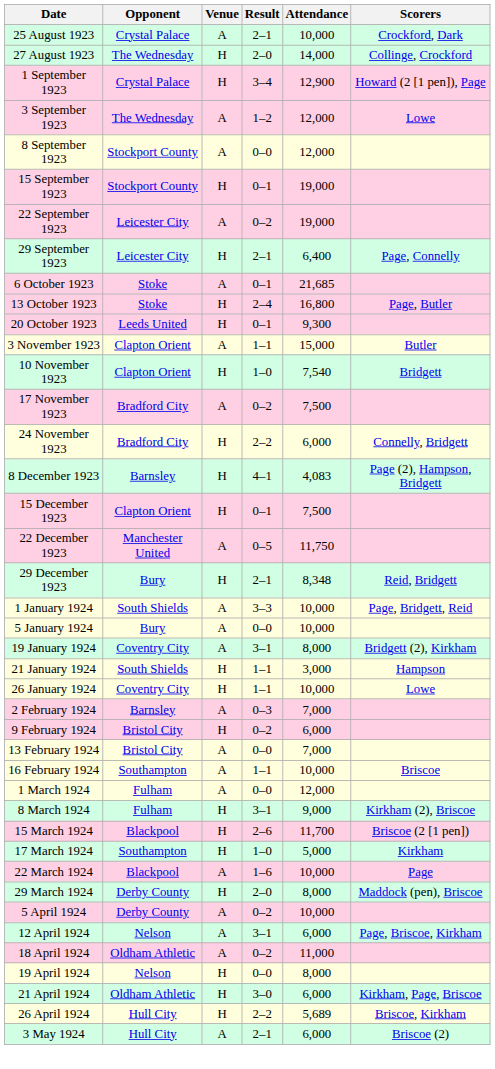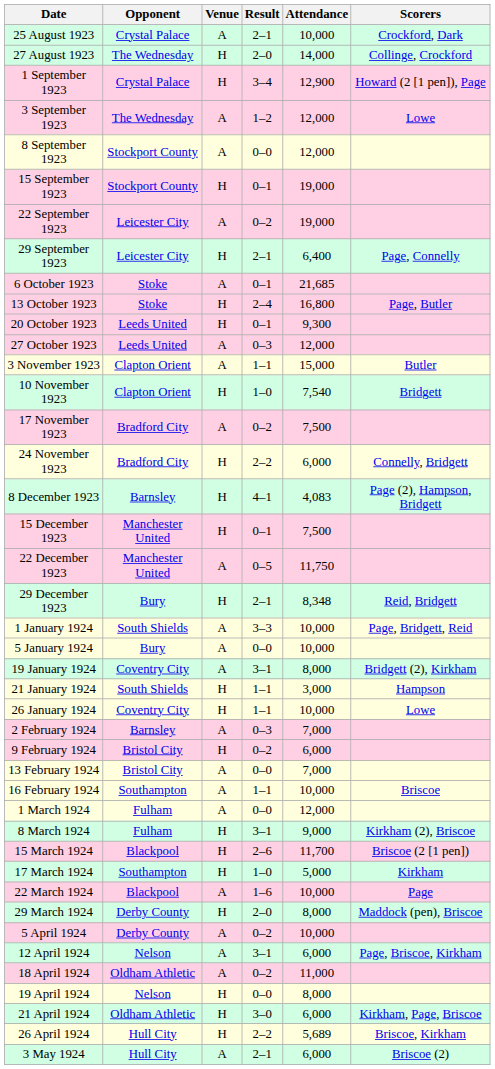 <table class="wikitable sortable" style="font-size:100%; text-align:center">
 <tr>
 <th>Date</th>
 <th>Opponent</th>
 <th>Venue</th>
 <th>Result</th>
 <th>Attendance</th>
 <th>Scorers</th>
 </tr>
 <tr style="background-color: #d0ffe3;">
 <td>25 August 1923</td>
 <td><a href='#'>Crystal Palace</a></td>
 <td>A</td>
 <td>2–1</td>
 <td>10,000</td>
 <td><a href='#'>Crockford</a>, <a href='#'>Dark</a></td>
 </tr>
 <tr style="background-color: #d0ffe3;">
 <td>27 August 1923</td>
 <td><a href='#'>The Wednesday</a></td>
 <td>H</td>
 <td>2–0</td>
 <td>14,000</td>
 <td><a href='#'>Collinge</a>, <a href='#'>Crockford</a></td>
 </tr>
 <tr style="background-color: #ffd0e3;">
 <td>1 September 1923</td>
 <td><a href='#'>Crystal Palace</a></td>
 <td>H</td>
 <td>3–4</td>
 <td>12,900</td>
 <td><a href='#'>Howard</a> (2 [1 pen]), <a href='#'>Page</a></td>
 </tr>
 <tr style="background-color: #ffd0e3;">
 <td>3 September 1923</td>
 <td><a href='#'>The Wednesday</a></td>
 <td>A</td>
 <td>1–2</td>
 <td>12,000</td>
 <td><a href='#'>Lowe</a></td>
 </tr>
 <tr style="background-color: #ffffdd;">
 <td>8 September 1923</td>
 <td><a href='#'>Stockport County</a></td>
 <td>A</td>
 <td>0–0</td>
 <td>12,000</td>
 <td></td>
 </tr>
 <tr style="background-color: #ffd0e3;">
 <td>15 September 1923</td>
 <td><a href='#'>Stockport County</a></td>
 <td>H</td>
 <td>0–1</td>
 <td>19,000</td>
 <td></td>
 </tr>
 <tr style="background-color: #ffd0e3;">
 <td>22 September 1923</td>
 <td><a href='#'>Leicester City</a></td>
 <td>A</td>
 <td>0–2</td>
 <td>19,000</td>
 <td></td>
 </tr>
 <tr style="background-color: #d0ffe3;">
 <td>29 September 1923</td>
 <td><a href='#'>Leicester City</a></td>
 <td>H</td>
 <td>2–1</td>
 <td>6,400</td>
 <td><a href='#'>Page</a>, <a href='#'>Connelly</a></td>
 </tr>
 <tr style="background-color: #ffd0e3;">
 <td>6 October 1923</td>
 <td><a href='#'>Stoke</a></td>
 <td>A</td>
 <td>0–1</td>
 <td>21,685</td>
 <td></td>
 </tr>
 <tr style="background-color: #ffd0e3;">
 <td>13 October 1923</td>
 <td><a href='#'>Stoke</a></td>
 <td>H</td>
 <td>2–4</td>
 <td>16,800</td>
 <td><a href='#'>Page</a>, <a href='#'>Butler</a></td>
 </tr>
 <tr style="background-color: #ffd0e3;">
 <td>20 October 1923</td>
 <td><a href='#'>Leeds United</a></td>
 <td>H</td>
 <td>0–1</td>
 <td>9,300</td>
 <td></td>
 </tr>
+<tr style="background-color: #ffd0e3;">
+<td>27 October 1923</td>
+<td><a href='#'>Leeds United</a></td>
+<td>A</td>
+<td>0–3</td>
+<td>12,000</td>
+<td></td>
+</tr>
 <tr style="background-color: #ffffdd;">
 <td>3 November 1923</td>
 <td><a href='#'>Clapton Orient</a></td>
 <td>A</td>
 <td>1–1</td>
 <td>15,000</td>
 <td><a href='#'>Butler</a></td>
 </tr>
 <tr style="background-color: #d0ffe3;">
 <td>10 November 1923</td>
 <td><a href='#'>Clapton Orient</a></td>
 <td>H</td>
 <td>1–0</td>
 <td>7,540</td>
 <td><a href='#'>Bridgett</a></td>
 </tr>
 <tr style="background-color: #ffd0e3;">
 <td>17 November 1923</td>
 <td><a href='#'>Bradford City</a></td>
 <td>A</td>
 <td>0–2</td>
 <td>7,500</td>
 <td></td>
 </tr>
 <tr style="background-color: #ffffdd;">
 <td>24 November 1923</td>
 <td><a href='#'>Bradford City</a></td>
 <td>H</td>
 <td>2–2</td>
 <td>6,000</td>
 <td><a href='#'>Connelly</a>, <a href='#'>Bridgett</a></td>
 </tr>
 <tr style="background-color: #d0ffe3;">
 <td>8 December 1923</td>
 <td><a href='#'>Barnsley</a></td>
 <td>H</td>
 <td>4–1</td>
 <td>4,083</td>
 <td><a href='#'>Page</a> (2), <a href='#'>Hampson</a>, <a href='#'>Bridgett</a></td>
 </tr>
 <tr style="background-color: #ffd0e3;">
 <td>15 December 1923</td>
-<td><a href='#'>Clapton Orient</a></td>
+<td><a href='#'>Manchester United</a></td>
 <td>H</td>
 <td>0–1</td>
 <td>7,500</td>
 <td></td>
 </tr>
 <tr style="background-color: #ffd0e3;">
 <td>22 December 1923</td>
 <td><a href='#'>Manchester United</a></td>
 <td>A</td>
 <td>0–5</td>
 <td>11,750</td>
 <td></td>
 </tr>
 <tr style="background-color: #d0ffe3;">
 <td>29 December 1923</td>
 <td><a href='#'>Bury</a></td>
 <td>H</td>
 <td>2–1</td>
 <td>8,348</td>
 <td><a href='#'>Reid</a>, <a href='#'>Bridgett</a></td>
 </tr>
 <tr style="background-color: #ffffdd;">
 <td>1 January 1924</td>
 <td><a href='#'>South Shields</a></td>
 <td>A</td>
 <td>3–3</td>
 <td>10,000</td>
 <td><a href='#'>Page</a>, <a href='#'>Bridgett</a>, <a href='#'>Reid</a></td>
 </tr>
 <tr style="background-color: #ffffdd;">
 <td>5 January 1924</td>
 <td><a href='#'>Bury</a></td>
 <td>A</td>
 <td>0–0</td>
 <td>10,000</td>
 <td></td>
 </tr>
 <tr style="background-color: #d0ffe3;">
 <td>19 January 1924</td>
 <td><a href='#'>Coventry City</a></td>
 <td>A</td>
 <td>3–1</td>
 <td>8,000</td>
 <td><a href='#'>Bridgett</a> (2), <a href='#'>Kirkham</a></td>
 </tr>
 <tr style="background-color: #ffffdd;">
 <td>21 January 1924</td>
 <td><a href='#'>South Shields</a></td>
 <td>H</td>
 <td>1–1</td>
 <td>3,000</td>
 <td><a href='#'>Hampson</a></td>
 </tr>
 <tr style="background-color: #ffffdd;">
 <td>26 January 1924</td>
 <td><a href='#'>Coventry City</a></td>
 <td>H</td>
 <td>1–1</td>
 <td>10,000</td>
 <td><a href='#'>Lowe</a></td>
 </tr>
 <tr style="background-color: #ffd0e3;">
 <td>2 February 1924</td>
 <td><a href='#'>Barnsley</a></td>
 <td>A</td>
 <td>0–3</td>
 <td>7,000</td>
 <td></td>
 </tr>
 <tr style="background-color: #ffd0e3;">
 <td>9 February 1924</td>
 <td><a href='#'>Bristol City</a></td>
 <td>H</td>
 <td>0–2</td>
 <td>6,000</td>
 <td></td>
 </tr>
 <tr style="background-color: #ffffdd;">
 <td>13 February 1924</td>
 <td><a href='#'>Bristol City</a></td>
 <td>A</td>
 <td>0–0</td>
 <td>7,000</td>
 <td></td>
 </tr>
 <tr style="background-color: #ffffdd;">
 <td>16 February 1924</td>
 <td><a href='#'>Southampton</a></td>
 <td>A</td>
 <td>1–1</td>
 <td>10,000</td>
 <td><a href='#'>Briscoe</a></td>
 </tr>
 <tr style="background-color: #ffffdd;">
 <td>1 March 1924</td>
 <td><a href='#'>Fulham</a></td>
 <td>A</td>
 <td>0–0</td>
 <td>12,000</td>
 <td></td>
 </tr>
 <tr style="background-color: #d0ffe3;">
 <td>8 March 1924</td>
 <td><a href='#'>Fulham</a></td>
 <td>H</td>
 <td>3–1</td>
 <td>9,000</td>
 <td><a href='#'>Kirkham</a> (2), <a href='#'>Briscoe</a></td>
 </tr>
 <tr style="background-color: #ffd0e3;">
 <td>15 March 1924</td>
 <td><a href='#'>Blackpool</a></td>
 <td>H</td>
 <td>2–6</td>
 <td>11,700</td>
 <td><a href='#'>Briscoe</a> (2 [1 pen])</td>
 </tr>
 <tr style="background-color: #d0ffe3;">
 <td>17 March 1924</td>
 <td><a href='#'>Southampton</a></td>
 <td>H</td>
 <td>1–0</td>
 <td>5,000</td>
 <td><a href='#'>Kirkham</a></td>
 </tr>
 <tr style="background-color: #ffd0e3;">
 <td>22 March 1924</td>
 <td><a href='#'>Blackpool</a></td>
 <td>A</td>
 <td>1–6</td>
 <td>10,000</td>
 <td><a href='#'>Page</a></td>
 </tr>
 <tr style="background-color: #d0ffe3;">
 <td>29 March 1924</td>
 <td><a href='#'>Derby County</a></td>
 <td>H</td>
 <td>2–0</td>
 <td>8,000</td>
 <td><a href='#'>Maddock</a> (pen), <a href='#'>Briscoe</a></td>
 </tr>
 <tr style="background-color: #ffd0e3;">
 <td>5 April 1924</td>
 <td><a href='#'>Derby County</a></td>
 <td>A</td>
 <td>0–2</td>
 <td>10,000</td>
 <td></td>
 </tr>
 <tr style="background-color: #d0ffe3;">
 <td>12 April 1924</td>
 <td><a href='#'>Nelson</a></td>
 <td>A</td>
 <td>3–1</td>
 <td>6,000</td>
 <td><a href='#'>Page</a>, <a href='#'>Briscoe</a>, <a href='#'>Kirkham</a></td>
 </tr>
 <tr style="background-color: #ffd0e3;">
 <td>18 April 1924</td>
 <td><a href='#'>Oldham Athletic</a></td>
 <td>A</td>
 <td>0–2</td>
 <td>11,000</td>
 <td></td>
 </tr>
 <tr style="background-color: #ffffdd;">
 <td>19 April 1924</td>
 <td><a href='#'>Nelson</a></td>
 <td>H</td>
 <td>0–0</td>
 <td>8,000</td>
 <td></td>
 </tr>
 <tr style="background-color: #d0ffe3;">
 <td>21 April 1924</td>
 <td><a href='#'>Oldham Athletic</a></td>
 <td>H</td>
 <td>3–0</td>
 <td>6,000</td>
 <td><a href='#'>Kirkham</a>, <a href='#'>Page</a>, <a href='#'>Briscoe</a></td>
 </tr>
 <tr style="background-color: #ffffdd;">
 <td>26 April 1924</td>
 <td><a href='#'>Hull City</a></td>
 <td>H</td>
 <td>2–2</td>
 <td>5,689</td>
 <td><a href='#'>Briscoe</a>, <a href='#'>Kirkham</a></td>
 </tr>
 <tr style="background-color: #d0ffe3;">
 <td>3 May 1924</td>
 <td><a href='#'>Hull City</a></td>
 <td>A</td>
 <td>2–1</td>
 <td>6,000</td>
 <td><a href='#'>Briscoe</a> (2)</td>
 </tr>
 </table>
